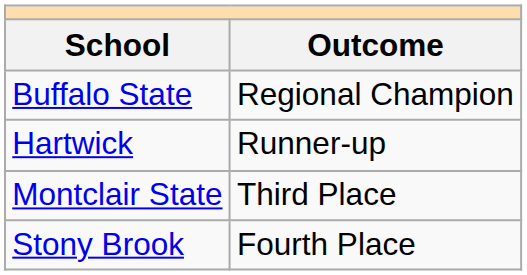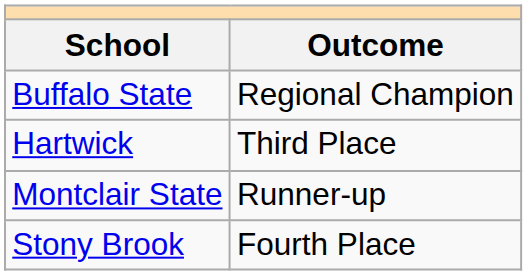 <table class="wikitable" style="float:left; margin-right:1em;">
 <tr>
 <th colspan="3" style="background:#ffdead;"></th>
 </tr>
 <tr>
 <th>School</th>
 <th>Outcome</th>
 </tr>
 <tr>
 <td><a href='#'>Buffalo State</a></td>
 <td>Regional Champion</td>
 </tr>
 <tr>
 <td><a href='#'>Hartwick</a></td>
-<td>Runner-up</td>
+<td>Third Place</td>
 </tr>
 <tr>
 <td><a href='#'>Montclair State</a></td>
-<td>Third Place</td>
+<td>Runner-up</td>
 </tr>
 <tr>
 <td><a href='#'>Stony Brook</a></td>
 <td>Fourth Place</td>
 </tr>
 </table>
